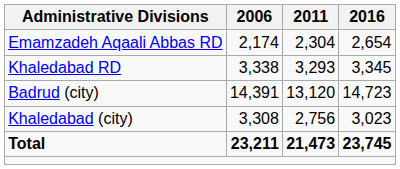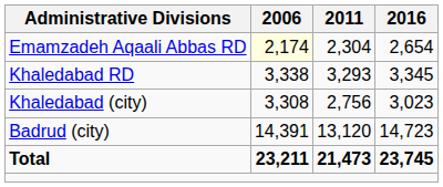 <table class="wikitable">
 <tr>
 <th>Administrative Divisions</th>
 <th>2006</th>
 <th>2011</th>
 <th>2016</th>
 </tr>
 <tr>
 <td><a href='#'>Emamzadeh Aqaali Abbas RD</a></td>
-<td style="text-align: right;">2,174</td>
+<td style="background: lightyellow; text-align: right;">2,174</td>
 <td style="text-align: right;">2,304</td>
 <td style="text-align: right;">2,654</td>
 </tr>
 <tr>
 <td><a href='#'>Khaledabad RD</a></td>
 <td style="text-align: right;">3,338</td>
 <td style="text-align: right;">3,293</td>
 <td style="text-align: right;">3,345</td>
 </tr>
 <tr>
+<td><a href='#'>Khaledabad</a> (city)</td>
+<td style="text-align: right;">3,308</td>
+<td style="text-align: right;">2,756</td>
+<td style="text-align: right;">3,023</td>
+</tr>
+<tr>
 <td><a href='#'>Badrud</a> (city)</td>
 <td style="text-align: right;">14,391</td>
 <td style="text-align: right;">13,120</td>
 <td style="text-align: right;">14,723</td>
-</tr>
-<tr>
-<td><a href='#'>Khaledabad</a> (city)</td>
-<td style="text-align: right;">3,308</td>
-<td style="text-align: right;">2,756</td>
-<td style="text-align: right;">3,023</td>
 </tr>
 <tr>
 <td><strong>Total</strong></td>
 <td style="text-align: right;"><strong>23,211</strong></td>
 <td style="text-align: right;"><strong>21,473</strong></td>
 <td style="text-align: right;"><strong>23,745</strong></td>
 </tr>
 <tr>
 <td colspan=4></td>
 </tr>
 </table>
